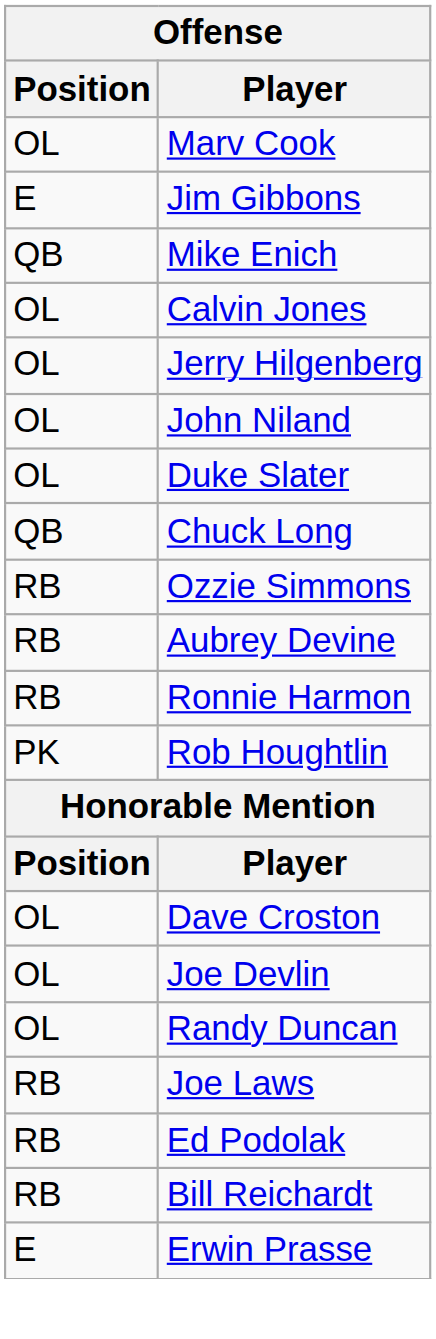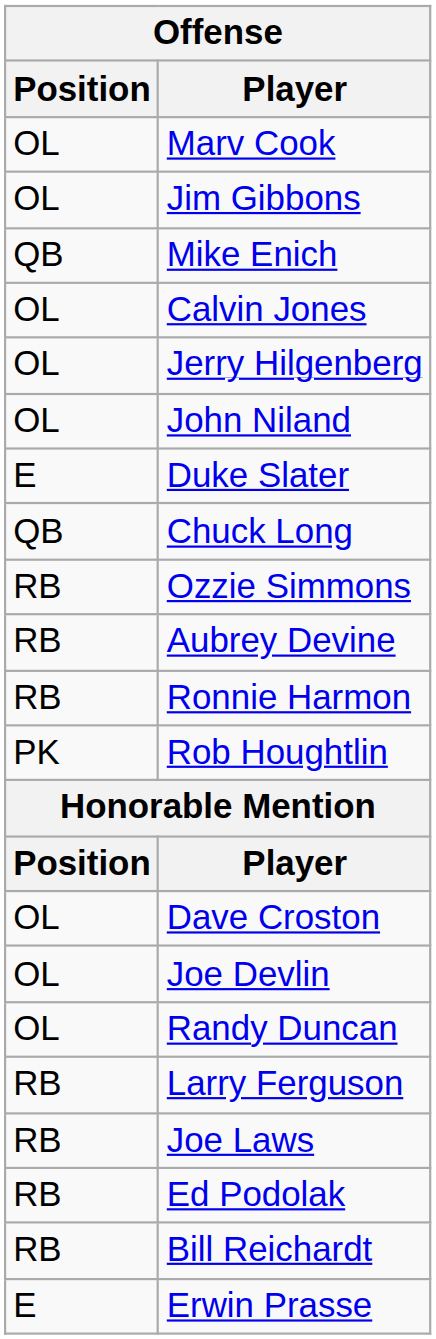 <table class="wikitable" style="float:left; margin-right:1em;">
 <tr>
 <th colspan=2>Offense</th>
 </tr>
 <tr>
 <th>Position</th>
 <th>Player</th>
 </tr>
 <tr>
 <td>OL</td>
 <td><a href='#'>Marv Cook</a></td>
 </tr>
 <tr>
-<td>E</td>
+<td>OL</td>
 <td><a href='#'>Jim Gibbons</a></td>
 </tr>
 <tr>
 <td>QB</td>
 <td><a href='#'>Mike Enich</a></td>
 </tr>
 <tr>
 <td>OL</td>
 <td><a href='#'>Calvin Jones</a></td>
 </tr>
 <tr>
 <td>OL</td>
 <td><a href='#'>Jerry Hilgenberg</a></td>
 </tr>
 <tr>
 <td>OL</td>
 <td><a href='#'>John Niland</a></td>
 </tr>
 <tr>
-<td>OL</td>
+<td>E</td>
 <td><a href='#'>Duke Slater</a></td>
 </tr>
 <tr>
 <td>QB</td>
 <td><a href='#'>Chuck Long</a></td>
 </tr>
 <tr>
 <td>RB</td>
 <td><a href='#'>Ozzie Simmons</a></td>
 </tr>
 <tr>
 <td>RB</td>
 <td><a href='#'>Aubrey Devine</a></td>
 </tr>
 <tr>
 <td>RB</td>
 <td><a href='#'>Ronnie Harmon</a></td>
 </tr>
 <tr>
 <td>PK</td>
 <td><a href='#'>Rob Houghtlin</a></td>
 </tr>
 <tr>
 <th colspan=2>Honorable Mention</th>
 </tr>
 <tr>
 <th>Position</th>
 <th>Player</th>
 </tr>
 <tr>
 <td>OL</td>
 <td><a href='#'>Dave Croston</a></td>
 </tr>
 <tr>
 <td>OL</td>
 <td><a href='#'>Joe Devlin</a></td>
 </tr>
 <tr>
 <td>OL</td>
 <td><a href='#'>Randy Duncan</a></td>
 </tr>
 <tr>
 <td>RB</td>
+<td><a href='#'>Larry Ferguson</a></td>
+</tr>
+<tr>
+<td>RB</td>
 <td><a href='#'>Joe Laws</a></td>
 </tr>
 <tr>
 <td>RB</td>
 <td><a href='#'>Ed Podolak</a></td>
 </tr>
 <tr>
 <td>RB</td>
 <td><a href='#'>Bill Reichardt</a></td>
 </tr>
 <tr>
 <td>E</td>
 <td><a href='#'>Erwin Prasse</a></td>
 </tr>
 </table>
